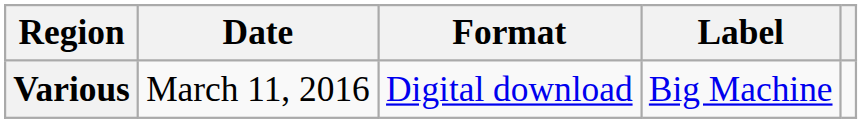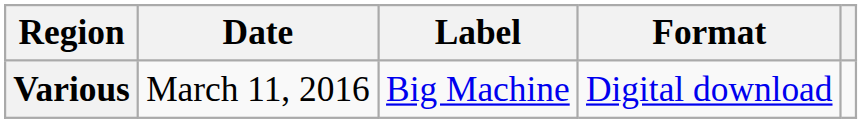 <table class="wikitable sortable plainrowheaders">
 <tr>
 <th>Region</th>
 <th>Date</th>
+<th>Label</th>
 <th>Format</th>
-<th>Label</th>
 <th></th>
 </tr>
 <tr>
 <th scope="row">Various</th>
 <td>March 11, 2016</td>
+<td><a href='#'>Big Machine</a></td>
 <td><a href='#'>Digital download</a></td>
-<td><a href='#'>Big Machine</a></td>
 <td style="text-align:center;"></td>
 </tr>
 </table>
